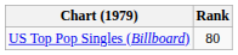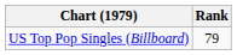 <table class="wikitable sortable">
 <tr>
 <th>Chart (1979)</th>
 <th>Rank</th>
 </tr>
 <tr>
 <td><a href='#'>US Top Pop Singles (<em>Billboard</em>)</a></td>
-<td style="text-align:center;">80</td>
+<td style="text-align:center;">79</td>
 </tr>
 </table>
